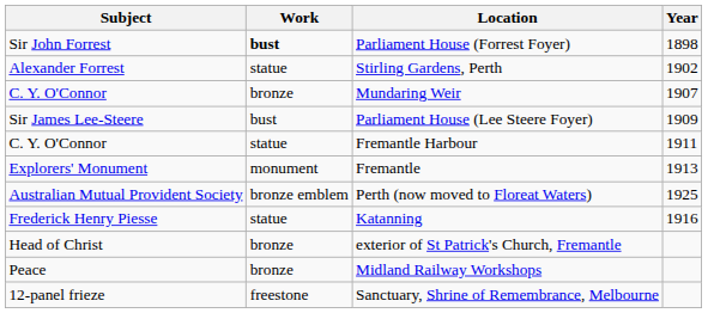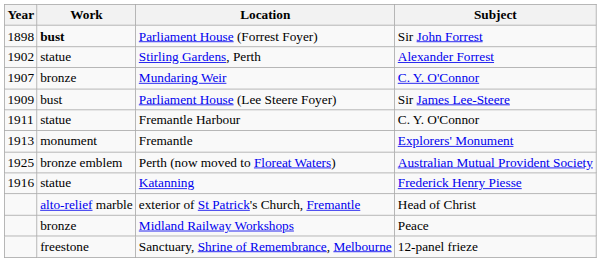 <table class="wikitable">
 <tr>
-<th>Subject</th>
+<th>Year</th>
 <th>Work</th>
 <th>Location</th>
-<th>Year</th>
+<th>Subject</th>
 </tr>
 <tr>
-<td>Sir <a href='#'>John Forrest</a></td>
+<td>1898</td>
 <td><strong>bust</strong></td>
 <td><a href='#'>Parliament House</a> (Forrest Foyer)</td>
-<td>1898</td>
+<td>Sir <a href='#'>John Forrest</a></td>
 </tr>
 <tr>
-<td><a href='#'>Alexander Forrest</a></td>
+<td>1902</td>
 <td>statue</td>
 <td><a href='#'>Stirling Gardens</a>, Perth</td>
-<td>1902</td>
+<td><a href='#'>Alexander Forrest</a></td>
 </tr>
 <tr>
-<td><a href='#'>C. Y. O'Connor</a></td>
+<td>1907</td>
 <td>bronze</td>
 <td><a href='#'>Mundaring Weir</a></td>
-<td>1907</td>
+<td><a href='#'>C. Y. O'Connor</a></td>
 </tr>
 <tr>
-<td>Sir <a href='#'>James Lee-Steere</a></td>
+<td>1909</td>
 <td>bust</td>
 <td><a href='#'>Parliament House</a> (Lee Steere Foyer)</td>
-<td>1909</td>
+<td>Sir <a href='#'>James Lee-Steere</a></td>
 </tr>
 <tr>
-<td>C. Y. O'Connor</td>
+<td>1911</td>
 <td>statue</td>
 <td>Fremantle Harbour</td>
-<td>1911</td>
+<td>C. Y. O'Connor</td>
 </tr>
 <tr>
-<td><a href='#'>Explorers' Monument</a></td>
+<td>1913</td>
 <td>monument</td>
 <td>Fremantle</td>
-<td>1913</td>
+<td><a href='#'>Explorers' Monument</a></td>
 </tr>
 <tr>
-<td><a href='#'>Australian Mutual Provident Society</a></td>
+<td>1925</td>
 <td>bronze emblem</td>
 <td>Perth (now moved to <a href='#'>Floreat Waters</a>)</td>
-<td>1925</td>
+<td><a href='#'>Australian Mutual Provident Society</a></td>
 </tr>
 <tr>
-<td><a href='#'>Frederick Henry Piesse</a></td>
+<td>1916</td>
 <td>statue</td>
 <td><a href='#'>Katanning</a></td>
-<td>1916</td>
+<td><a href='#'>Frederick Henry Piesse</a></td>
 </tr>
 <tr>
+<td></td>
+<td><a href='#'>alto-relief</a> marble</td>
+<td>exterior of <a href='#'>St Patrick</a>'s Church, <a href='#'>Fremantle</a></td>
 <td>Head of Christ</td>
-<td>bronze</td>
-<td>exterior of <a href='#'>St Patrick</a>'s Church, <a href='#'>Fremantle</a></td>
-<td></td>
 </tr>
 <tr>
-<td>Peace</td>
+<td></td>
 <td>bronze</td>
 <td><a href='#'>Midland Railway Workshops</a></td>
-<td></td>
+<td>Peace</td>
 </tr>
 <tr>
-<td>12-panel frieze</td>
+<td></td>
 <td>freestone</td>
 <td>Sanctuary, <a href='#'>Shrine of Remembrance</a>, <a href='#'>Melbourne</a></td>
-<td></td>
+<td>12-panel frieze</td>
 </tr>
 </table>
